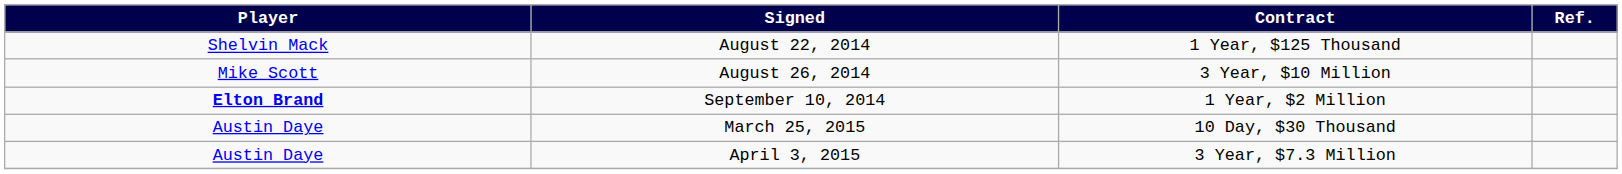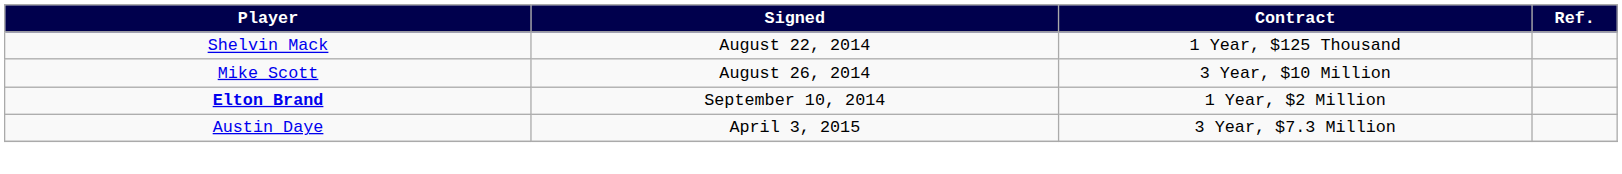 <table class="wikitable sortable sortable" style="text-align: center;">
 <tr>
 <th style="background:#00004d; color:white" width="10%">Player</th>
 <th style="background:#00004d; color:white" width="10%">Signed</th>
 <th style="background:#00004d; color:white" width="9%">Contract</th>
 <th style="background:#00004d; color:white" width="1%" class="unsortable">Ref.</th>
 </tr>
 <tr>
 <td><a href='#'>Shelvin Mack</a></td>
 <td>August 22, 2014</td>
 <td>1 Year, $125 Thousand</td>
 <td></td>
 </tr>
 <tr>
 <td><a href='#'>Mike Scott</a></td>
 <td>August 26, 2014</td>
 <td>3 Year, $10 Million</td>
 <td></td>
 </tr>
 <tr>
 <td><strong><a href='#'>Elton Brand</a></strong></td>
 <td>September 10, 2014</td>
 <td>1 Year, $2 Million</td>
 <td></td>
 </tr>
 <tr>
 <td><a href='#'>Austin Daye</a></td>
-<td>March 25, 2015</td>
-<td>10 Day, $30 Thousand</td>
-<td></td>
-</tr>
-<tr>
-<td><a href='#'>Austin Daye</a></td>
 <td>April 3, 2015</td>
 <td>3 Year, $7.3 Million</td>
 <td></td>
 </tr>
 <tr>
 </tr>
 </table>
